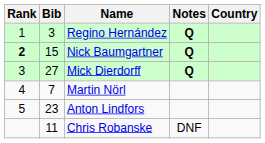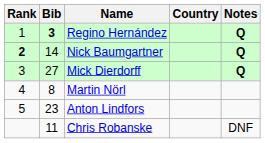 <table class="wikitable" style="text-align:center;">
 <tr>
 <th>Rank</th>
 <th>Bib</th>
 <th>Name</th>
+<th>Country</th>
 <th>Notes</th>
-<th>Country</th>
 </tr>
 <tr bgcolor=ccffcc>
 <td>1</td>
-<td>3</td>
+<td><strong>3</strong></td>
 <td align="left"><a href='#'>Regino Hernández</a></td>
+<td align="left"></td>
 <td><strong>Q</strong></td>
-<td align="left"></td>
 </tr>
 <tr bgcolor=ccffcc>
 <td><strong>2</strong></td>
-<td>15</td>
+<td>14</td>
 <td align="left"><a href='#'>Nick Baumgartner</a></td>
+<td align="left"></td>
 <td><strong>Q</strong></td>
-<td align="left"></td>
 </tr>
 <tr bgcolor=ccffcc>
 <td>3</td>
 <td>27</td>
 <td align="left"><a href='#'>Mick Dierdorff</a></td>
+<td align="left"></td>
 <td><strong>Q</strong></td>
-<td align="left"></td>
 </tr>
 <tr>
 <td>4</td>
-<td>7</td>
+<td>8</td>
 <td align="left"><a href='#'>Martin Nörl</a></td>
+<td align="left"></td>
 <td></td>
-<td align="left"></td>
 </tr>
 <tr>
 <td>5</td>
 <td>23</td>
 <td align="left"><a href='#'>Anton Lindfors</a></td>
+<td align="left"></td>
 <td></td>
-<td align="left"></td>
 </tr>
 <tr>
 <td></td>
 <td>11</td>
 <td align="left"><a href='#'>Chris Robanske</a></td>
+<td align="left"></td>
 <td>DNF</td>
-<td align="left"></td>
 </tr>
 </table>
